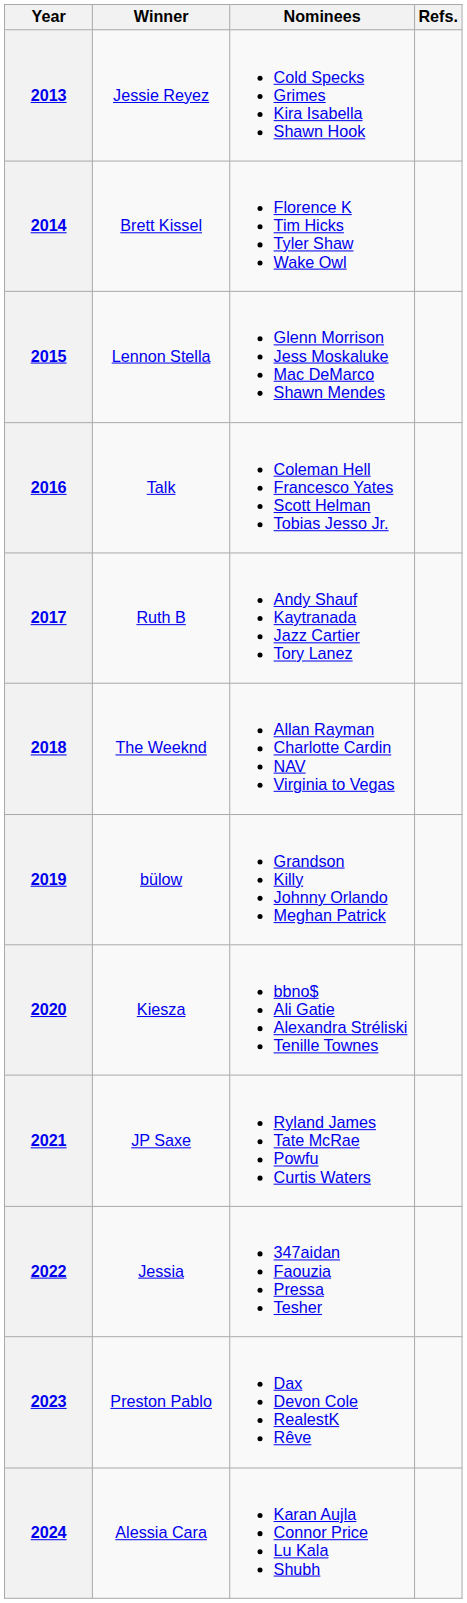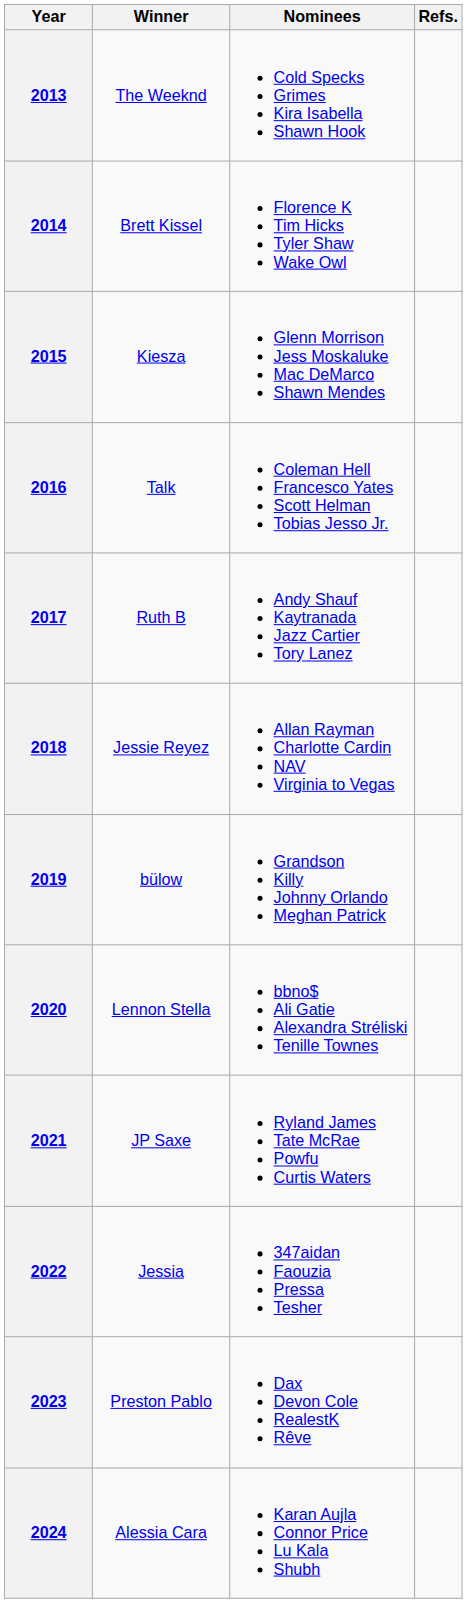 <table class="wikitable sortable">
 <tr>
 <th scope="col" style="width:5em;">Year</th>
 <th scope="col" style="width:8em;">Winner</th>
 <th scope="col" style="width:11em;" class="unsortable">Nominees</th>
 <th scope="col" class="unsortable">Refs.</th>
 </tr>
 <tr>
 <th scope="row"><a href='#'>2013</a></th>
-<td align="center"><a href='#'>Jessie Reyez</a></td>
+<td align="center"><a href='#'>The Weeknd</a></td>
 <td><br><ul><li><a href='#'>Cold Specks</a></li><li><a href='#'>Grimes</a></li><li><a href='#'>Kira Isabella</a></li><li><a href='#'>Shawn Hook</a></li></ul></td>
 <td align="center"></td>
 </tr>
 <tr>
 <th scope="row"><a href='#'>2014</a></th>
 <td align="center"><a href='#'>Brett Kissel</a></td>
 <td><br><ul><li><a href='#'>Florence K</a></li><li><a href='#'>Tim Hicks</a></li><li><a href='#'>Tyler Shaw</a></li><li><a href='#'>Wake Owl</a></li></ul></td>
 <td align="center"></td>
 </tr>
 <tr>
 <th scope="row"><a href='#'>2015</a></th>
-<td align=center><a href='#'>Lennon Stella</a></td>
+<td align="center"><a href='#'>Kiesza</a></td>
 <td><br><ul><li><a href='#'>Glenn Morrison</a></li><li><a href='#'>Jess Moskaluke</a></li><li><a href='#'>Mac DeMarco</a></li><li><a href='#'>Shawn Mendes</a></li></ul></td>
 <td align="center"></td>
 </tr>
 <tr>
 <th scope="row"><a href='#'>2016</a></th>
 <td align=center><a href='#'>Talk</a></td>
 <td><br><ul><li><a href='#'>Coleman Hell</a></li><li><a href='#'>Francesco Yates</a></li><li><a href='#'>Scott Helman</a></li><li><a href='#'>Tobias Jesso Jr.</a></li></ul></td>
 <td align="center"></td>
 </tr>
 <tr>
 <th scope="row"><a href='#'>2017</a></th>
 <td align="center"><a href='#'>Ruth B</a></td>
 <td><br><ul><li><a href='#'>Andy Shauf</a></li><li><a href='#'>Kaytranada</a></li><li><a href='#'>Jazz Cartier</a></li><li><a href='#'>Tory Lanez</a></li></ul></td>
 <td align="center"></td>
 </tr>
 <tr>
 <th scope="row"><a href='#'>2018</a></th>
-<td align="center"><a href='#'>The Weeknd</a></td>
+<td align="center"><a href='#'>Jessie Reyez</a></td>
 <td><br><ul><li><a href='#'>Allan Rayman</a></li><li><a href='#'>Charlotte Cardin</a></li><li><a href='#'>NAV</a></li><li><a href='#'>Virginia to Vegas</a></li></ul></td>
 <td align="center"></td>
 </tr>
 <tr>
 <th scope="row"><a href='#'>2019</a></th>
 <td align="center"><a href='#'>bülow</a></td>
 <td><br><ul><li><a href='#'>Grandson</a></li><li><a href='#'>Killy</a></li><li><a href='#'>Johnny Orlando</a></li><li><a href='#'>Meghan Patrick</a></li></ul></td>
 <td align="center"></td>
 </tr>
 <tr>
 <th style="text-align:center;" scope="row"><a href='#'>2020</a></th>
-<td align="center"><a href='#'>Kiesza</a></td>
+<td align=center><a href='#'>Lennon Stella</a></td>
 <td><br><ul><li><a href='#'>bbno$</a></li><li><a href='#'>Ali Gatie</a></li><li><a href='#'>Alexandra Stréliski</a></li><li><a href='#'>Tenille Townes</a></li></ul></td>
 <td align="center"></td>
 </tr>
 <tr>
 <th style="text-align:center;" scope="row"><a href='#'>2021</a></th>
 <td align=center><a href='#'>JP Saxe</a></td>
 <td><br><ul><li><a href='#'>Ryland James</a></li><li><a href='#'>Tate McRae</a></li><li><a href='#'>Powfu</a></li><li><a href='#'>Curtis Waters</a></li></ul></td>
 <td align="center"></td>
 </tr>
 <tr>
 <th style="text-align:center;" scope="row"><a href='#'>2022</a></th>
 <td align=center><a href='#'>Jessia</a></td>
 <td><br><ul><li><a href='#'>347aidan</a></li><li><a href='#'>Faouzia</a></li><li><a href='#'>Pressa</a></li><li><a href='#'>Tesher</a></li></ul></td>
 <td align="center"></td>
 </tr>
 <tr>
 <th scope="row"><a href='#'>2023</a></th>
 <td align=center><a href='#'>Preston Pablo</a></td>
 <td><br><ul><li><a href='#'>Dax</a></li><li><a href='#'>Devon Cole</a></li><li><a href='#'>RealestK</a></li><li><a href='#'>Rêve</a></li></ul></td>
 <td align="center"></td>
 </tr>
 <tr>
 <th scope="row"><a href='#'>2024</a></th>
 <td align="center"><a href='#'>Alessia Cara</a></td>
 <td><br><ul><li><a href='#'>Karan Aujla</a></li><li><a href='#'>Connor Price</a></li><li><a href='#'>Lu Kala</a></li><li><a href='#'>Shubh</a></li></ul></td>
 <td align="center"></td>
 </tr>
 </table>
